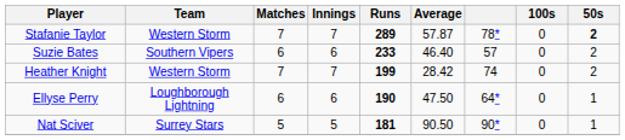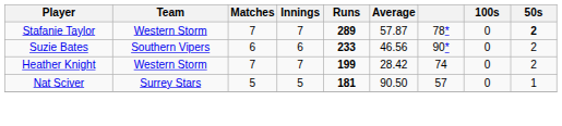 <table class="wikitable" style="text-align:center;">
 <tr>
 <th width=150>Player</th>
 <th width=160>Team</th>
 <th width=60>Matches</th>
 <th width=60>Innings</th>
 <th width=60>Runs</th>
 <th width=60>Average</th>
 <th width=60></th>
 <th width=60>100s</th>
 <th width=60>50s</th>
 </tr>
 <tr>
 <td><a href='#'>Stafanie Taylor</a></td>
 <td><a href='#'>Western Storm</a></td>
 <td>7</td>
 <td>7</td>
 <td><strong>289</strong></td>
 <td>57.87</td>
 <td>78<a href='#'>*</a></td>
 <td>0</td>
 <td><strong>2</strong></td>
 </tr>
 <tr>
 <td><a href='#'>Suzie Bates</a></td>
 <td><a href='#'>Southern Vipers</a></td>
 <td>6</td>
 <td>6</td>
 <td><strong>233</strong></td>
-<td>46.40</td>
-<td>57</td>
+<td>46.56</td>
+<td>90<a href='#'>*</a></td>
 <td>0</td>
 <td>2</td>
 </tr>
 <tr>
 <td><a href='#'>Heather Knight</a></td>
 <td><a href='#'>Western Storm</a></td>
 <td>7</td>
 <td>7</td>
 <td><strong>199</strong></td>
 <td>28.42</td>
 <td>74</td>
 <td>0</td>
 <td>2</td>
 </tr>
 <tr>
-<td><a href='#'>Ellyse Perry</a></td>
-<td><a href='#'>Loughborough Lightning</a></td>
-<td>6</td>
-<td>6</td>
-<td><strong>190</strong></td>
-<td>47.50</td>
-<td>64<a href='#'>*</a></td>
-<td>0</td>
-<td>1</td>
-</tr>
-<tr>
 <td><a href='#'>Nat Sciver</a></td>
 <td><a href='#'>Surrey Stars</a></td>
 <td>5</td>
 <td>5</td>
 <td><strong>181</strong></td>
 <td>90.50</td>
-<td>90<a href='#'>*</a></td>
+<td>57</td>
 <td>0</td>
 <td>1</td>
 </tr>
 <tr>
 </tr>
 </table>
